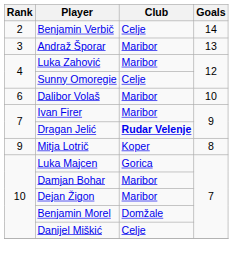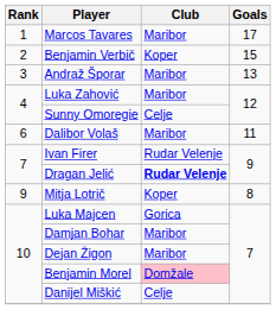 <table class="wikitable" style="text-align:center">
 <tr>
 <th>Rank</th>
 <th>Player</th>
 <th>Club</th>
 <th>Goals</th>
 </tr>
 <tr>
+<td rowspan="1">1</td>
+<td align="left"> <a href='#'>Marcos Tavares</a></td>
+<td align="left"><a href='#'>Maribor</a></td>
+<td rowspan="1">17</td>
+</tr>
+<tr>
 <td rowspan="1">2</td>
 <td align="left"> <a href='#'>Benjamin Verbič</a></td>
-<td align="left"><a href='#'>Celje</a></td>
-<td rowspan="1">14</td>
+<td align="left"><a href='#'>Koper</a></td>
+<td rowspan="1">15</td>
 </tr>
 <tr>
 <td rowspan="1">3</td>
 <td align="left"> <a href='#'>Andraž Šporar</a></td>
 <td align="left"><a href='#'>Maribor</a></td>
 <td rowspan="1">13</td>
 </tr>
 <tr>
 <td rowspan="2">4</td>
 <td align="left"> <a href='#'>Luka Zahović</a></td>
 <td align="left"><a href='#'>Maribor</a></td>
 <td rowspan="2">12</td>
 </tr>
 <tr>
 <td align="left"> <a href='#'>Sunny Omoregie</a></td>
 <td align="left"><a href='#'>Celje</a></td>
 </tr>
 <tr>
 <td rowspan="1">6</td>
 <td align="left"> <a href='#'>Dalibor Volaš</a></td>
 <td align="left"><a href='#'>Maribor</a></td>
-<td rowspan="1">10</td>
+<td rowspan="1">11</td>
 </tr>
 <tr>
 <td rowspan="2">7</td>
 <td align="left"> <a href='#'>Ivan Firer</a></td>
-<td align="left"><a href='#'>Maribor</a></td>
+<td align="left"><a href='#'>Rudar Velenje</a></td>
 <td rowspan="2">9</td>
 </tr>
 <tr>
 <td align="left"> <a href='#'>Dragan Jelić</a></td>
 <td align="left"><strong><a href='#'>Rudar Velenje</a></strong></td>
 </tr>
 <tr>
 <td rowspan="1">9</td>
 <td align="left"> <a href='#'>Mitja Lotrič</a></td>
 <td align="left"><a href='#'>Koper</a></td>
 <td rowspan="1">8</td>
 </tr>
 <tr>
 <td rowspan="5">10</td>
 <td align="left"> <a href='#'>Luka Majcen</a></td>
 <td align="left"><a href='#'>Gorica</a></td>
 <td rowspan="5">7</td>
 </tr>
 <tr>
 <td align="left"> <a href='#'>Damjan Bohar</a></td>
 <td align="left"><a href='#'>Maribor</a></td>
 </tr>
 <tr>
 <td align="left"> <a href='#'>Dejan Žigon</a></td>
 <td align="left"><a href='#'>Maribor</a></td>
 </tr>
 <tr>
 <td align="left"> <a href='#'>Benjamin Morel</a></td>
-<td align="left"><a href='#'>Domžale</a></td>
+<td align="left" style="background: pink;"><a href='#'>Domžale</a></td>
 </tr>
 <tr>
 <td align="left"> <a href='#'>Danijel Miškić</a></td>
 <td align="left"><a href='#'>Celje</a></td>
 </tr>
 <tr>
 </tr>
 </table>
